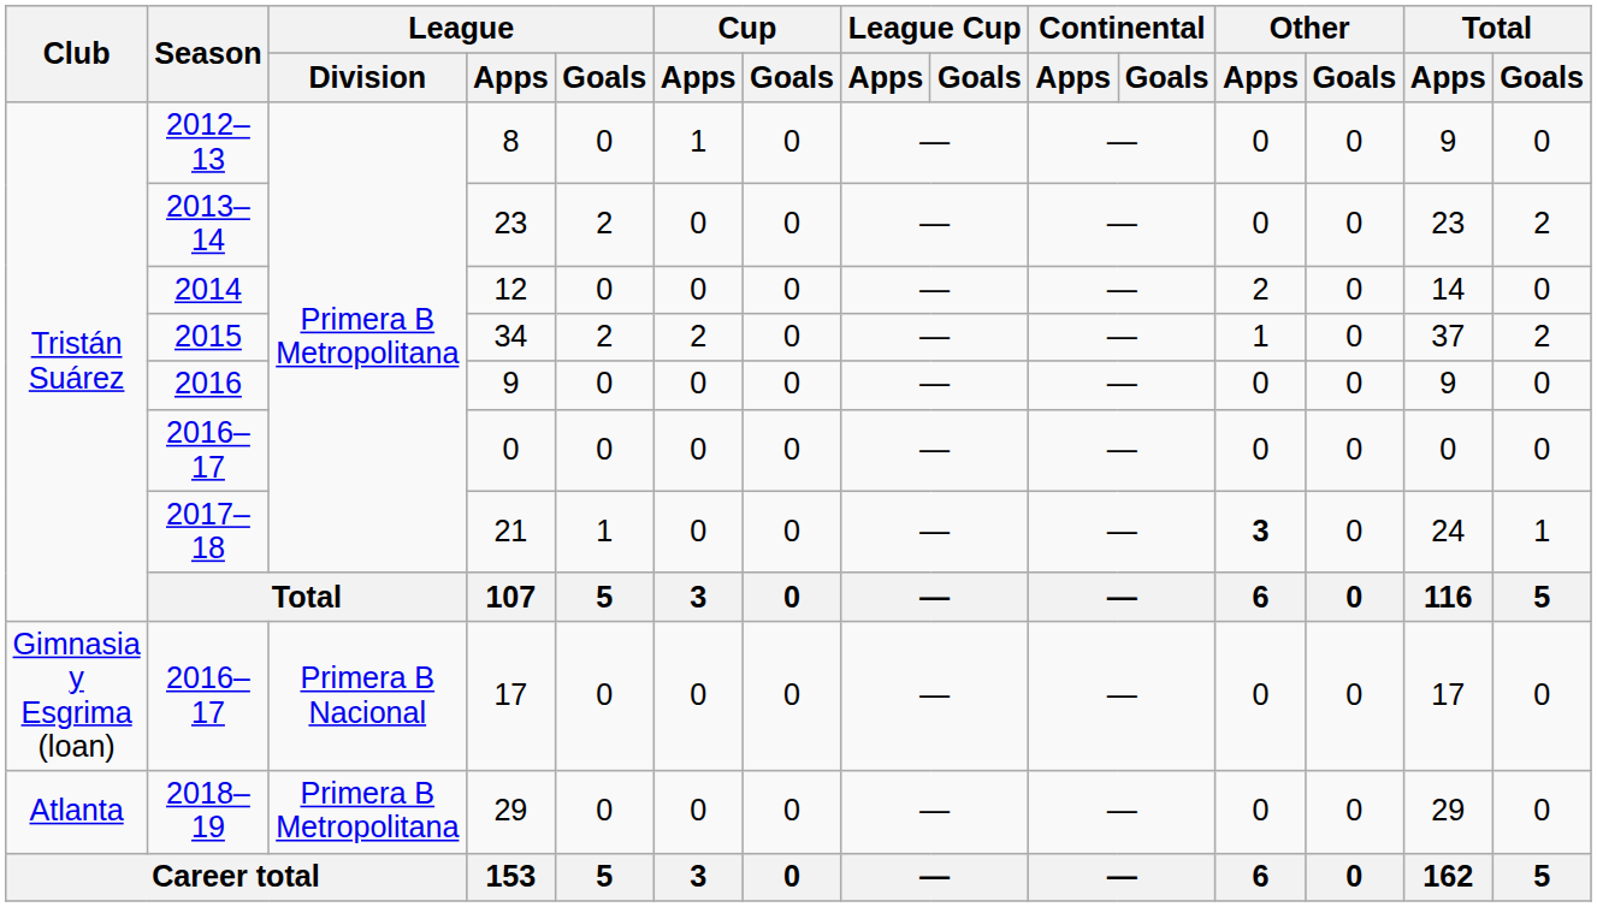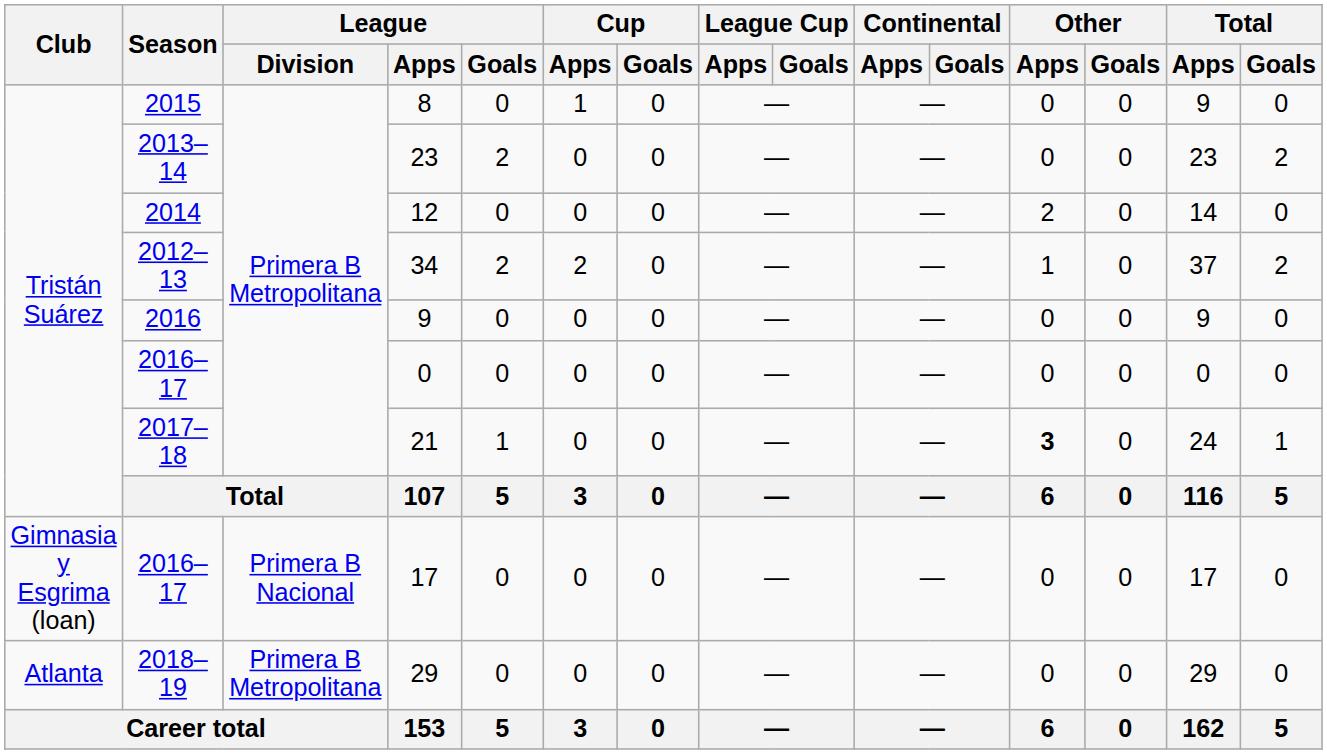 <table class="wikitable" style="text-align:center">
 <tr>
 <th rowspan="2">Club</th>
 <th rowspan="2">Season</th>
 <th colspan="3">League</th>
 <th colspan="2">Cup</th>
 <th colspan="2">League Cup</th>
 <th colspan="2">Continental</th>
 <th colspan="2">Other</th>
 <th colspan="2">Total</th>
 </tr>
 <tr>
 <th>Division</th>
 <th>Apps</th>
 <th>Goals</th>
 <th>Apps</th>
 <th>Goals</th>
 <th>Apps</th>
 <th>Goals</th>
 <th>Apps</th>
 <th>Goals</th>
 <th>Apps</th>
 <th>Goals</th>
 <th>Apps</th>
 <th>Goals</th>
 </tr>
 <tr>
 <td rowspan="8"><a href='#'>Tristán Suárez</a></td>
-<td><a href='#'>2012–13</a></td>
+<td><a href='#'>2015</a></td>
 <td rowspan="7"><a href='#'>Primera B Metropolitana</a></td>
 <td>8</td>
 <td>0</td>
 <td>1</td>
 <td>0</td>
 <td colspan="2">—</td>
 <td colspan="2">—</td>
 <td>0</td>
 <td>0</td>
 <td>9</td>
 <td>0</td>
 </tr>
 <tr>
 <td><a href='#'>2013–14</a></td>
 <td>23</td>
 <td>2</td>
 <td>0</td>
 <td>0</td>
 <td colspan="2">—</td>
 <td colspan="2">—</td>
 <td>0</td>
 <td>0</td>
 <td>23</td>
 <td>2</td>
 </tr>
 <tr>
 <td><a href='#'>2014</a></td>
 <td>12</td>
 <td>0</td>
 <td>0</td>
 <td>0</td>
 <td colspan="2">—</td>
 <td colspan="2">—</td>
 <td>2</td>
 <td>0</td>
 <td>14</td>
 <td>0</td>
 </tr>
 <tr>
-<td><a href='#'>2015</a></td>
+<td><a href='#'>2012–13</a></td>
 <td>34</td>
 <td>2</td>
 <td>2</td>
 <td>0</td>
 <td colspan="2">—</td>
 <td colspan="2">—</td>
 <td>1</td>
 <td>0</td>
 <td>37</td>
 <td>2</td>
 </tr>
 <tr>
 <td><a href='#'>2016</a></td>
 <td>9</td>
 <td>0</td>
 <td>0</td>
 <td>0</td>
 <td colspan="2">—</td>
 <td colspan="2">—</td>
 <td>0</td>
 <td>0</td>
 <td>9</td>
 <td>0</td>
 </tr>
 <tr>
 <td><a href='#'>2016–17</a></td>
 <td>0</td>
 <td>0</td>
 <td>0</td>
 <td>0</td>
 <td colspan="2">—</td>
 <td colspan="2">—</td>
 <td>0</td>
 <td>0</td>
 <td>0</td>
 <td>0</td>
 </tr>
 <tr>
 <td><a href='#'>2017–18</a></td>
 <td>21</td>
 <td>1</td>
 <td>0</td>
 <td>0</td>
 <td colspan="2">—</td>
 <td colspan="2">—</td>
 <td><strong>3</strong></td>
 <td>0</td>
 <td>24</td>
 <td>1</td>
 </tr>
 <tr>
 <th colspan="2">Total</th>
 <th>107</th>
 <th>5</th>
 <th>3</th>
 <th>0</th>
 <th colspan="2">—</th>
 <th colspan="2">—</th>
 <th>6</th>
 <th>0</th>
 <th>116</th>
 <th>5</th>
 </tr>
 <tr>
 <td rowspan="1"><a href='#'>Gimnasia y Esgrima</a> (loan)</td>
 <td><a href='#'>2016–17</a></td>
 <td rowspan="1"><a href='#'>Primera B Nacional</a></td>
 <td>17</td>
 <td>0</td>
 <td>0</td>
 <td>0</td>
 <td colspan="2">—</td>
 <td colspan="2">—</td>
 <td>0</td>
 <td>0</td>
 <td>17</td>
 <td>0</td>
 </tr>
 <tr>
 <td rowspan="1"><a href='#'>Atlanta</a></td>
 <td><a href='#'>2018–19</a></td>
 <td rowspan="1"><a href='#'>Primera B Metropolitana</a></td>
 <td>29</td>
 <td>0</td>
 <td>0</td>
 <td>0</td>
 <td colspan="2">—</td>
 <td colspan="2">—</td>
 <td>0</td>
 <td>0</td>
 <td>29</td>
 <td>0</td>
 </tr>
 <tr>
 <th colspan="3">Career total</th>
 <th>153</th>
 <th>5</th>
 <th>3</th>
 <th>0</th>
 <th colspan="2">—</th>
 <th colspan="2">—</th>
 <th>6</th>
 <th>0</th>
 <th>162</th>
 <th>5</th>
 </tr>
 </table>
